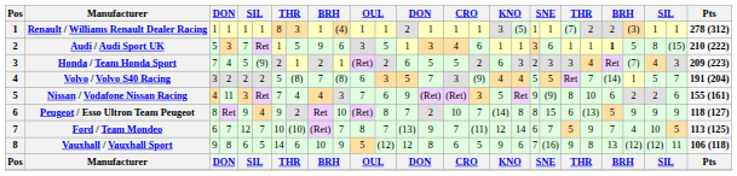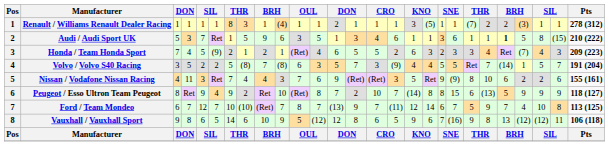 <table class="wikitable" style="font-size: 85%; text-align: center;">
 <tr valign="top">
 <th valign="middle">Pos</th>
 <th valign="middle">Manufacturer</th>
 <th colspan="2"><a href='#'>DON</a></th>
 <th colspan="2"><a href='#'>SIL</a></th>
 <th colspan="2"><a href='#'>THR</a></th>
 <th colspan="2"><a href='#'>BRH</a></th>
 <th colspan="2"><a href='#'>OUL</a></th>
 <th colspan="2"><a href='#'>DON</a></th>
 <th colspan="2"><a href='#'>CRO</a></th>
 <th colspan="2"><a href='#'>KNO</a></th>
 <th colspan="2"><a href='#'>SNE</a></th>
 <th colspan="2"><a href='#'>THR</a></th>
 <th colspan="2"><a href='#'>BRH</a></th>
 <th colspan="2"><a href='#'>SIL</a></th>
 <th valign=middle>Pts</th>
 </tr>
 <tr>
 <th>1</th>
 <th align=left nowrap><a href='#'>Renault</a> / <a href='#'>Williams Renault Dealer Racing</a></th>
 <td style="background-color:#FFFFBF">1</td>
 <td style="background-color:#FFFFBF">1</td>
 <td style="background-color:#FFFFBF">1</td>
 <td style="background-color:#FFFFBF">1</td>
 <td style="background-color:#ffdf9f">8</td>
 <td style="background-color:#ffdf9f">3</td>
 <td style="background-color:#FFFFBF">1</td>
 <td style="background-color:#ffdf9f">(4)</td>
 <td style="background-color:#FFFFBF">1</td>
 <td style="background-color:#FFFFBF">1</td>
 <td style="background-color:#DFDFDF">2</td>
 <td style="background-color:#FFFFBF">1</td>
 <td style="background-color:#FFFFBF">1</td>
 <td style="background-color:#FFFFBF">1</td>
 <td style="background-color:#DFDFDF">3</td>
 <td style="background-color:#dfffdf">(5)</td>
 <td style="background-color:#FFFFBF">1</td>
 <td style="background-color:#FFFFBF">1</td>
 <td style="background-color:#dfffdf">(7)</td>
 <td style="background-color:#DFDFDF">2</td>
 <td style="background-color:#DFDFDF">2</td>
 <td style="background-color:#ffdf9f">(3)</td>
 <td style="background-color:#FFFFBF">1</td>
 <td style="background-color:#FFFFBF">1</td>
 <td align="right"><strong>278 (312)</strong></td>
 </tr>
 <tr>
 <th>2</th>
 <th align=left><a href='#'>Audi</a> / <a href='#'>Audi Sport UK</a></th>
 <td style="background-color:#dfffdf">5</td>
 <td style="background-color:#ffdf9f">3</td>
 <td style="background-color:#dfffdf">7</td>
 <td style="background-color:#EFCFFF">Ret</td>
 <td style="background-color:#FFFFBF">1</td>
 <td style="background-color:#dfffdf">5</td>
 <td style="background-color:#dfffdf">9</td>
 <td style="background-color:#dfffdf">6</td>
 <td style="background-color:#DFDFDF">3</td>
 <td style="background-color:#dfffdf">5</td>
 <td style="background-color:#FFFFBF">1</td>
 <td style="background-color:#ffdf9f">3</td>
 <td style="background-color:#ffdf9f">4</td>
 <td style="background-color:#dfffdf">6</td>
 <td style="background-color:#FFFFBF">1</td>
 <td style="background-color:#FFFFBF">1</td>
 <td style="background-color:#ffdf9f">3</td>
 <td style="background-color:#dfffdf">6</td>
 <td style="background-color:#FFFFBF">1</td>
 <td style="background-color:#FFFFBF">1</td>
 <td style="background-color:#FFFFBF"><strong>1</strong></td>
 <td style="background-color:#dfffdf">5</td>
 <td style="background-color:#dfffdf">8</td>
 <td style="background-color:#dfffdf">(15)</td>
 <td align="right"><strong>210 (222)</strong></td>
 </tr>
 <tr>
 <th>3</th>
 <th align=left><a href='#'>Honda</a> / <a href='#'>Team Honda Sport</a></th>
 <td style="background-color:#dfffdf">7</td>
 <td style="background-color:#dfffdf">4</td>
 <td style="background-color:#dfffdf">5</td>
 <td style="background-color:#dfffdf">(9)</td>
 <td style="background-color:#DFDFDF">2</td>
 <td style="background-color:#FFFFBF">1</td>
 <td style="background-color:#DFDFDF">2</td>
 <td style="background-color:#FFFFBF">1</td>
 <td style="background-color:#EFCFFF">(Ret)</td>
-<td style="background-color:#DFDFDF">2</td>
+<td style="background-color:#DFDFDF">4</td>
 <td style="background-color:#dfffdf">6</td>
 <td style="background-color:#dfffdf">5</td>
 <td style="background-color:#dfffdf">5</td>
 <td style="background-color:#DFDFDF">2</td>
 <td style="background-color:#dfffdf">6</td>
 <td style="background-color:#DFDFDF">3</td>
 <td style="background-color:#DFDFDF">2</td>
 <td style="background-color:#DFDFDF">3</td>
 <td style="background-color:#DFDFDF">3</td>
 <td style="background-color:#ffdf9f">4</td>
 <td style="background-color:#EFCFFF">Ret</td>
 <td style="background-color:#dfffdf">(7)</td>
 <td style="background-color:#ffdf9f">4</td>
 <td style="background-color:#DFDFDF">3</td>
 <td align="right"><strong>209 (223)</strong></td>
 </tr>
 <tr>
 <th>4</th>
 <th align=left><a href='#'>Volvo</a> / <a href='#'>Volvo S40 Racing</a></th>
 <td style="background-color:#DFDFDF">3</td>
-<td style="background-color:#DFDFDF">2</td>
+<td style="background-color:#DFDFDF">5</td>
 <td style="background-color:#DFDFDF">2</td>
 <td style="background-color:#DFDFDF">2</td>
 <td style="background-color:#dfffdf">5</td>
 <td style="background-color:#dfffdf">(8)</td>
 <td style="background-color:#dfffdf">7</td>
 <td style="background-color:#dfffdf">(8)</td>
 <td style="background-color:#dfffdf">6</td>
 <td style="background-color:#ffdf9f">3</td>
 <td style="background-color:#ffdf9f">5</td>
 <td style="background-color:#dfffdf">7</td>
 <td style="background-color:#DFDFDF">3</td>
 <td style="background-color:#dfffdf">(9)</td>
 <td style="background-color:#ffdf9f">4</td>
 <td style="background-color:#ffdf9f">4</td>
 <td style="background-color:#dfffdf">5</td>
 <td style="background-color:#ffdf9f">5</td>
 <td style="background-color:#EFCFFF">Ret</td>
 <td style="background-color:#dfffdf">7</td>
 <td style="background-color:#dfffdf">(14)</td>
 <td style="background-color:#FFFFBF">1</td>
 <td style="background-color:#dfffdf">5</td>
 <td style="background-color:#dfffdf">7</td>
 <td align="right"><strong>191 (204)</strong></td>
 </tr>
 <tr>
 <th>5</th>
 <th align=left><a href='#'>Nissan</a> / <a href='#'>Vodafone Nissan Racing</a></th>
 <td style="background-color:#ffdf9f">4</td>
 <td style="background-color:#dfffdf">11</td>
 <td style="background-color:#ffdf9f">3</td>
 <td style="background-color:#EFCFFF">Ret</td>
 <td style="background-color:#dfffdf">7</td>
 <td style="background-color:#dfffdf">4</td>
 <td style="background-color:#ffdf9f">4</td>
 <td style="background-color:#DFDFDF">3</td>
 <td style="background-color:#dfffdf">7</td>
 <td style="background-color:#dfffdf">6</td>
 <td style="background-color:#dfffdf">9</td>
 <td style="background-color:#EFCFFF">(Ret)</td>
 <td style="background-color:#EFCFFF">(Ret)</td>
 <td style="background-color:#ffdf9f">3</td>
 <td style="background-color:#dfffdf">5</td>
 <td style="background-color:#EFCFFF">Ret</td>
 <td style="background-color:#dfffdf">9</td>
 <td style="background-color:#dfffdf">(9)</td>
 <td style="background-color:#dfffdf">8</td>
 <td style="background-color:#dfffdf">10</td>
 <td style="background-color:#dfffdf">6</td>
 <td style="background-color:#DFDFDF">2</td>
 <td style="background-color:#DFDFDF">2</td>
 <td style="background-color:#dfffdf">6</td>
 <td align="right"><strong>155 (161)</strong></td>
 </tr>
 <tr>
 <th>6</th>
 <th align=left><a href='#'>Peugeot</a> / Esso Ultron Team Peugeot</th>
 <td style="background-color:#dfffdf">8</td>
 <td style="background-color:#EFCFFF">Ret</td>
 <td style="background-color:#dfffdf">9</td>
 <td style="background-color:#ffdf9f">4</td>
 <td style="background-color:#dfffdf">9</td>
 <td style="background-color:#DFDFDF">2</td>
 <td style="background-color:#EFCFFF">Ret</td>
 <td style="background-color:#dfffdf">10</td>
 <td style="background-color:#EFCFFF">(Ret)</td>
 <td style="background-color:#dfffdf">8</td>
 <td style="background-color:#dfffdf">7</td>
 <td style="background-color:#DFDFDF">2</td>
 <td style="background-color:#dfffdf">10</td>
 <td style="background-color:#dfffdf">7</td>
 <td style="background-color:#dfffdf">(14)</td>
 <td style="background-color:#dfffdf">8</td>
 <td style="background-color:#dfffdf">8</td>
 <td style="background-color:#dfffdf">15</td>
 <td style="background-color:#dfffdf">6</td>
 <td style="background-color:#dfffdf">(13)</td>
 <td style="background-color:#ffdf9f">5</td>
 <td style="background-color:#dfffdf">9</td>
 <td style="background-color:#dfffdf">9</td>
 <td style="background-color:#dfffdf">9</td>
 <td align="right"><strong>118 (127)</strong></td>
 </tr>
 <tr>
 <th>7</th>
 <th align=left><a href='#'>Ford</a> / <a href='#'>Team Mondeo</a></th>
 <td style="background-color:#dfffdf">6</td>
 <td style="background-color:#dfffdf">7</td>
 <td style="background-color:#dfffdf">12</td>
 <td style="background-color:#dfffdf">7</td>
 <td style="background-color:#dfffdf">10</td>
 <td style="background-color:#dfffdf">(10)</td>
 <td style="background-color:#EFCFFF">(Ret)</td>
 <td style="background-color:#dfffdf">7</td>
 <td style="background-color:#dfffdf">8</td>
 <td style="background-color:#dfffdf">7</td>
 <td style="background-color:#dfffdf">(13)</td>
 <td style="background-color:#dfffdf">9</td>
 <td style="background-color:#dfffdf">7</td>
 <td style="background-color:#dfffdf">(11)</td>
 <td style="background-color:#dfffdf">12</td>
 <td style="background-color:#dfffdf">14</td>
 <td style="background-color:#dfffdf">6</td>
 <td style="background-color:#dfffdf">7</td>
 <td style="background-color:#ffdf9f">5</td>
 <td style="background-color:#dfffdf">9</td>
 <td style="background-color:#dfffdf">7</td>
 <td style="background-color:#dfffdf">4</td>
 <td style="background-color:#dfffdf">10</td>
-<td style="background-color:#ffdf9f">5</td>
+<td style="background-color:#ffdf9f">8</td>
 <td align="right"><strong>113 (125)</strong></td>
 </tr>
 <tr>
 <th>8</th>
 <th align=left><a href='#'>Vauxhall</a> / <a href='#'>Vauxhall Sport</a></th>
 <td style="background-color:#dfffdf">9</td>
 <td style="background-color:#dfffdf">8</td>
 <td style="background-color:#dfffdf">6</td>
 <td style="background-color:#dfffdf">5</td>
 <td style="background-color:#dfffdf">14</td>
 <td style="background-color:#dfffdf">6</td>
 <td style="background-color:#dfffdf">10</td>
 <td style="background-color:#dfffdf">9</td>
 <td style="background-color:#ffdf9f">5</td>
 <td style="background-color:#dfffdf">(12)</td>
 <td style="background-color:#dfffdf">12</td>
 <td style="background-color:#dfffdf">8</td>
 <td style="background-color:#dfffdf">6</td>
 <td style="background-color:#dfffdf">5</td>
 <td style="background-color:#dfffdf">9</td>
 <td style="background-color:#dfffdf">6</td>
 <td style="background-color:#dfffdf">7</td>
 <td style="background-color:#dfffdf">(16)</td>
 <td style="background-color:#dfffdf">9</td>
 <td style="background-color:#dfffdf">8</td>
 <td style="background-color:#dfffdf">13</td>
 <td style="background-color:#dfffdf">(12)</td>
 <td style="background-color:#dfffdf">(12)</td>
 <td style="background-color:#dfffdf">11</td>
 <td align="right"><strong>106 (118)</strong></td>
 </tr>
 <tr>
 <th valign="middle">Pos</th>
 <th valign="middle">Manufacturer</th>
 <th colspan="2"><a href='#'>DON</a></th>
 <th colspan="2"><a href='#'>SIL</a></th>
 <th colspan="2"><a href='#'>THR</a></th>
 <th colspan="2"><a href='#'>BRH</a></th>
 <th colspan="2"><a href='#'>OUL</a></th>
 <th colspan="2"><a href='#'>DON</a></th>
 <th colspan="2"><a href='#'>CRO</a></th>
 <th colspan="2"><a href='#'>KNO</a></th>
 <th colspan="2"><a href='#'>SNE</a></th>
 <th colspan="2"><a href='#'>THR</a></th>
 <th colspan="2"><a href='#'>BRH</a></th>
 <th colspan="2"><a href='#'>SIL</a></th>
 <th valign=middle>Pts</th>
 </tr>
 <tr>
 </tr>
 </table>
